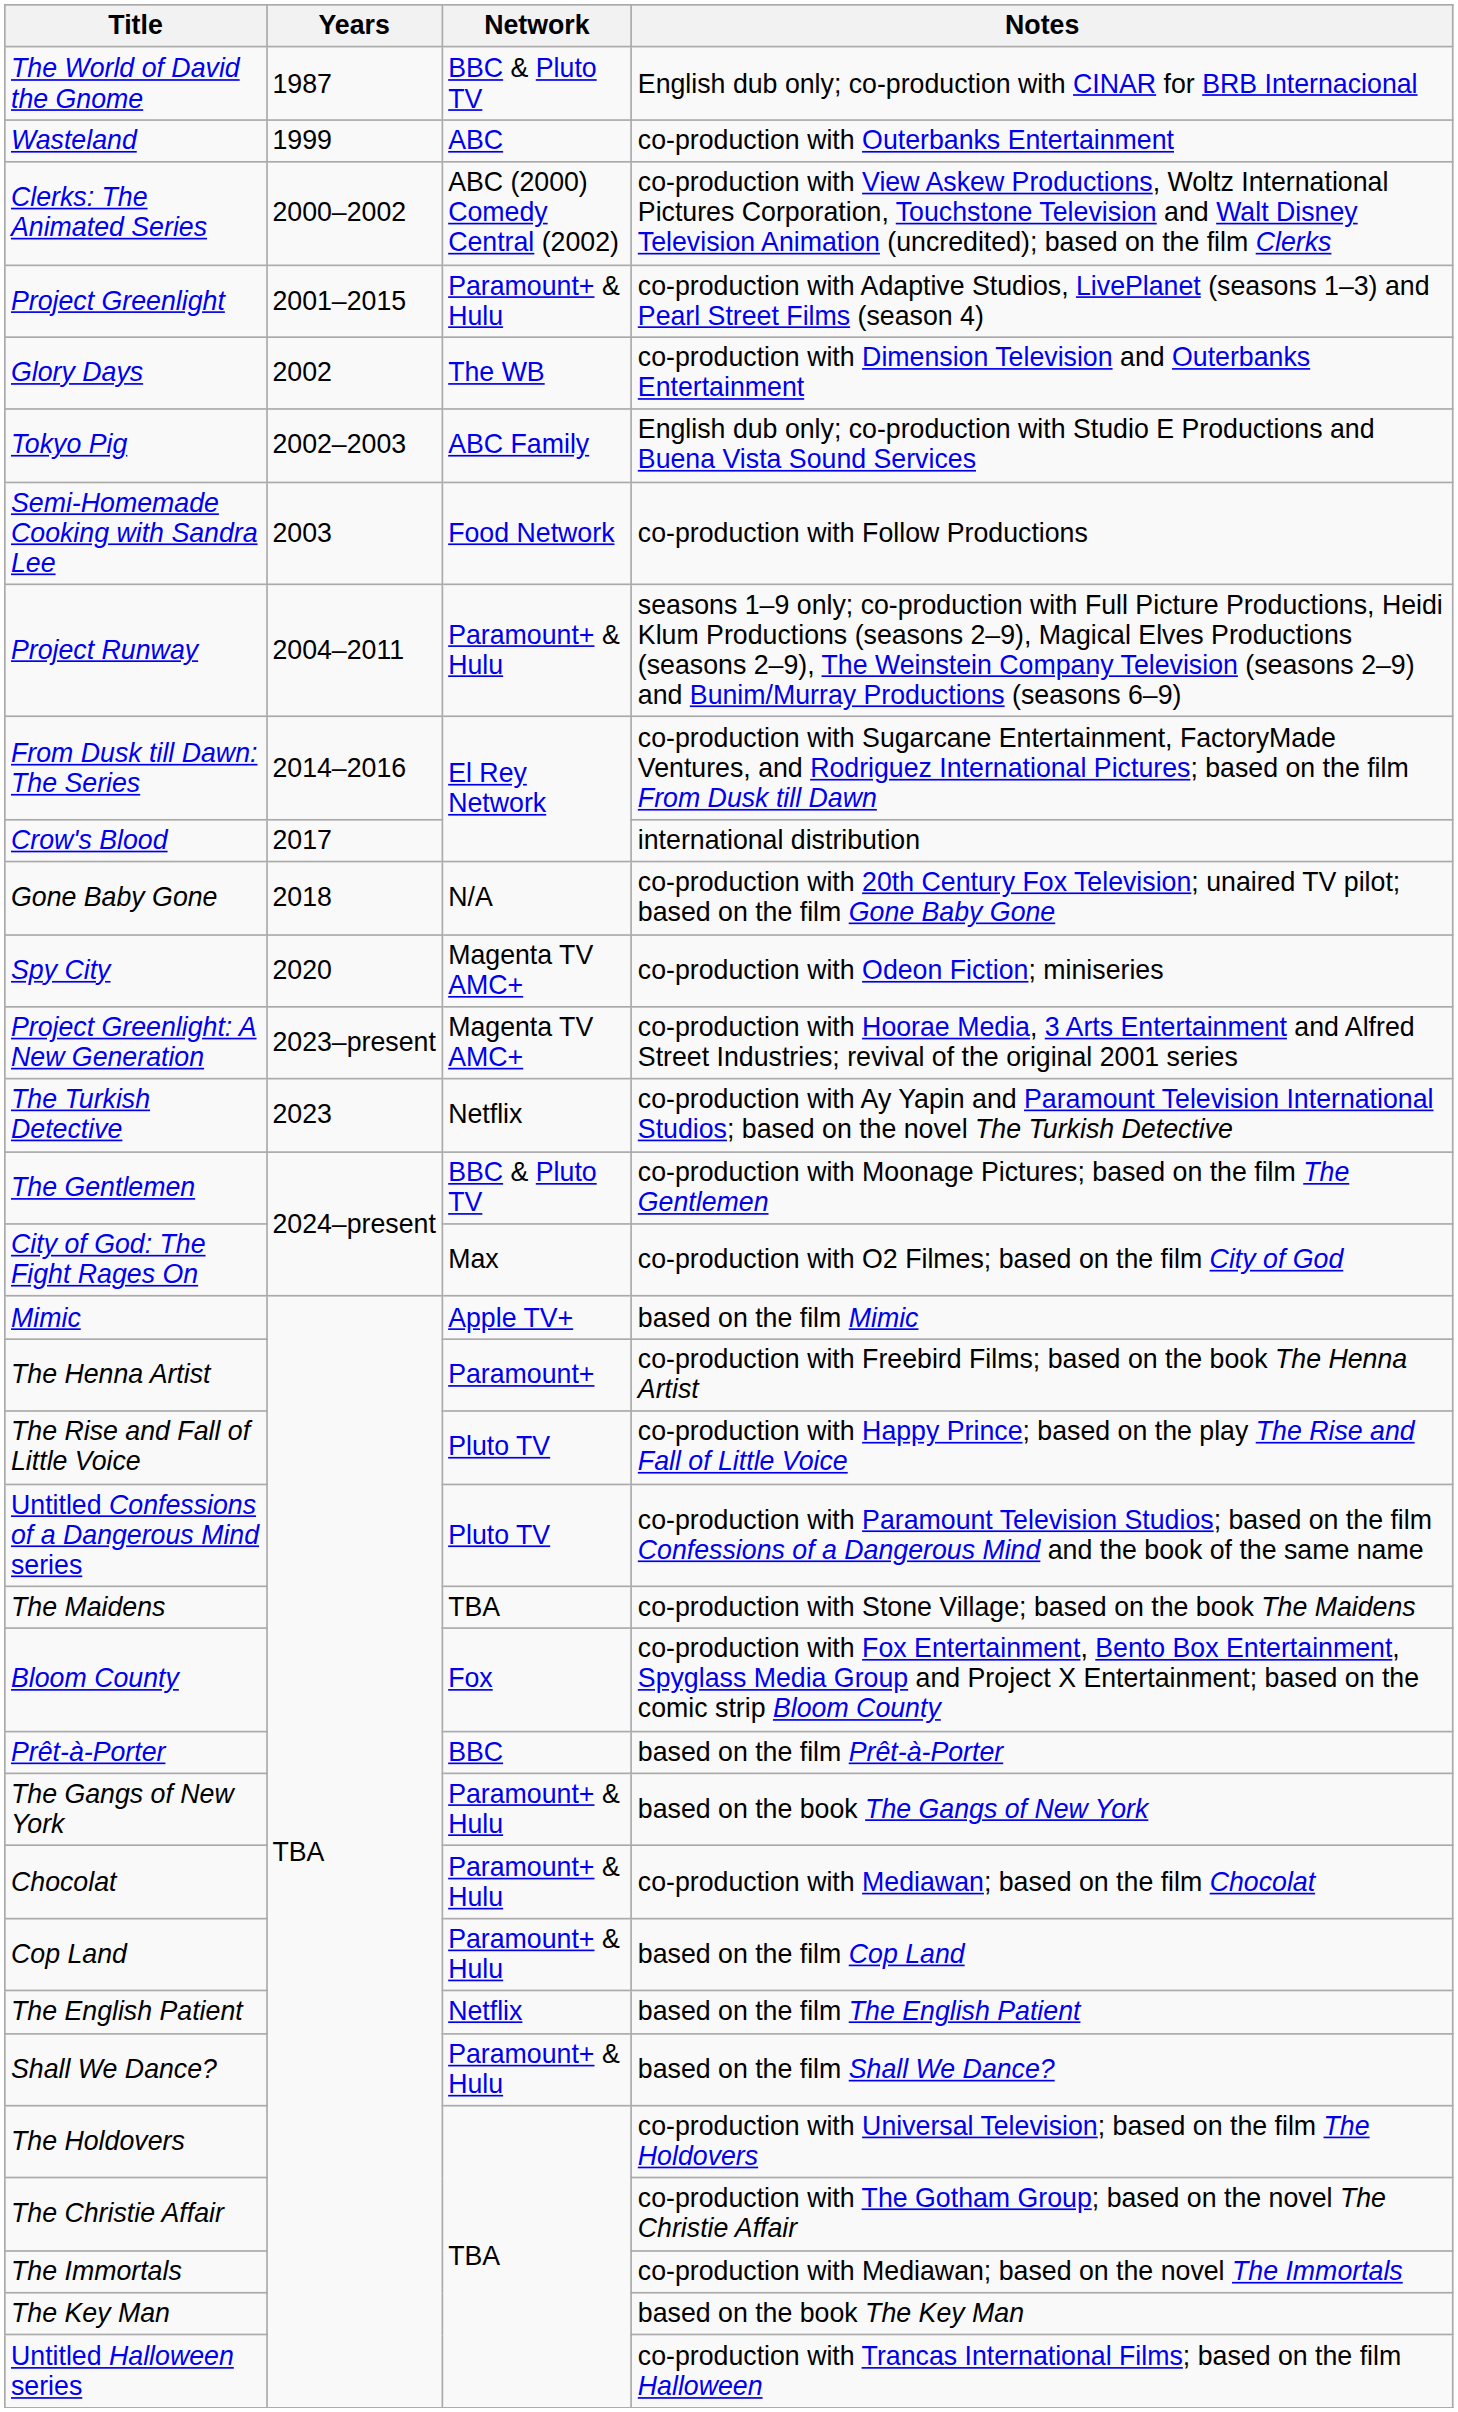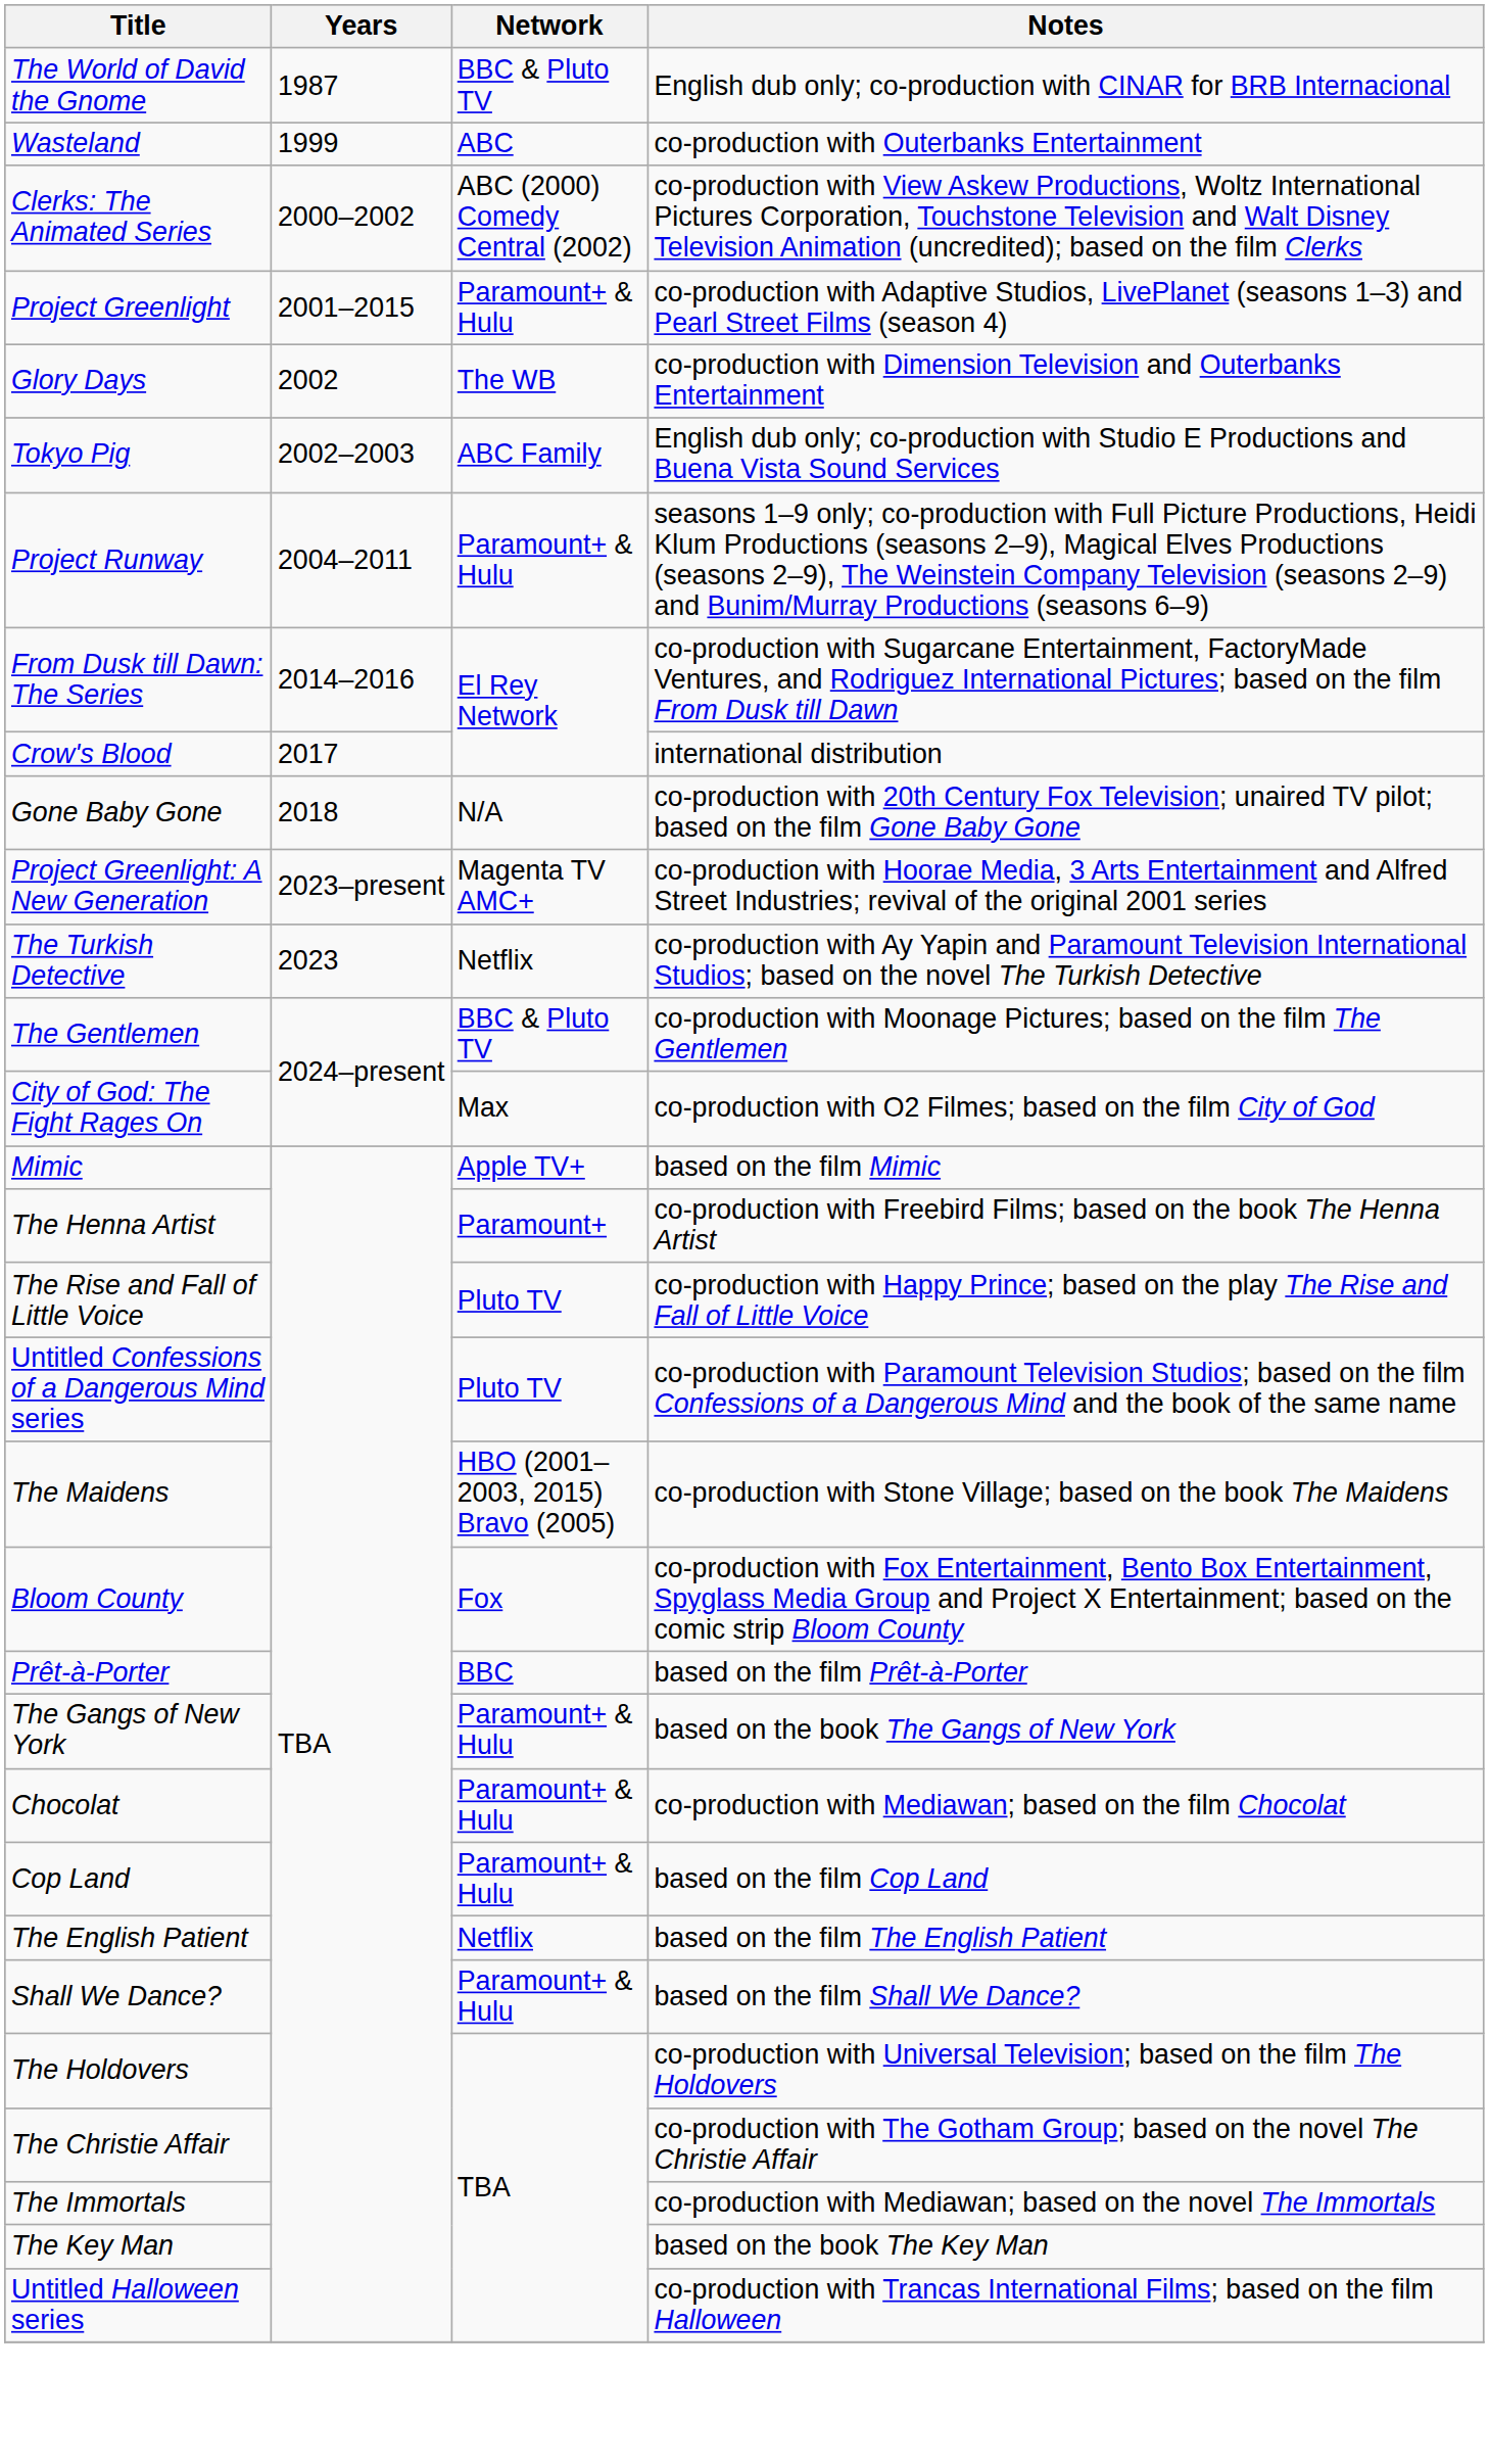 <table class="wikitable sortable">
 <tr>
 <th>Title</th>
 <th>Years</th>
 <th>Network</th>
 <th>Notes</th>
 </tr>
 <tr>
 <td><em><a href='#'>The World of David the Gnome</a></em></td>
 <td>1987</td>
 <td><a href='#'>BBC</a> & <a href='#'>Pluto TV</a></td>
 <td>English dub only; co-production with <a href='#'>CINAR</a> for <a href='#'>BRB Internacional</a></td>
 </tr>
 <tr>
 <td><em><a href='#'>Wasteland</a></em></td>
 <td>1999</td>
 <td><a href='#'>ABC</a></td>
 <td>co-production with <a href='#'>Outerbanks Entertainment</a></td>
 </tr>
 <tr>
 <td><em><a href='#'>Clerks: The Animated Series</a></em></td>
 <td>2000–2002</td>
 <td>ABC (2000)<br><a href='#'>Comedy Central</a> (2002)</td>
 <td>co-production with <a href='#'>View Askew Productions</a>, Woltz International Pictures Corporation, <a href='#'>Touchstone Television</a> and <a href='#'>Walt Disney Television Animation</a> (uncredited); based on the film <em><a href='#'>Clerks</a></em></td>
 </tr>
 <tr>
 <td><em><a href='#'>Project Greenlight</a></em></td>
 <td>2001–2015</td>
 <td><a href='#'>Paramount+</a> & <a href='#'>Hulu</a></td>
 <td>co-production with Adaptive Studios, <a href='#'>LivePlanet</a> (seasons 1–3) and <a href='#'>Pearl Street Films</a> (season 4)</td>
 </tr>
 <tr>
 <td><em><a href='#'>Glory Days</a></em></td>
 <td>2002</td>
 <td><a href='#'>The WB</a></td>
 <td>co-production with <a href='#'>Dimension Television</a> and <a href='#'>Outerbanks Entertainment</a></td>
 </tr>
 <tr>
 <td><em><a href='#'>Tokyo Pig</a></em></td>
 <td>2002–2003</td>
 <td><a href='#'>ABC Family</a></td>
 <td>English dub only; co-production with Studio E Productions and <a href='#'>Buena Vista Sound Services</a></td>
 </tr>
 <tr>
-<td><em><a href='#'>Semi-Homemade Cooking with Sandra Lee</a></em></td>
-<td>2003</td>
-<td><a href='#'>Food Network</a></td>
-<td>co-production with Follow Productions</td>
-</tr>
-<tr>
 <td><em><a href='#'>Project Runway</a></em></td>
 <td>2004–2011</td>
 <td><a href='#'>Paramount+</a> & <a href='#'>Hulu</a></td>
 <td>seasons 1–9 only; co-production with Full Picture Productions, Heidi Klum Productions (seasons 2–9), Magical Elves Productions (seasons 2–9), <a href='#'>The Weinstein Company Television</a> (seasons 2–9) and <a href='#'>Bunim/Murray Productions</a> (seasons 6–9)</td>
 </tr>
 <tr>
 <td><em><a href='#'>From Dusk till Dawn: The Series</a></em></td>
 <td>2014–2016</td>
 <td rowspan="2"><a href='#'>El Rey Network</a></td>
 <td>co-production with Sugarcane Entertainment, FactoryMade Ventures, and <a href='#'>Rodriguez International Pictures</a>; based on the film <em><a href='#'>From Dusk till Dawn</a></em></td>
 </tr>
 <tr>
 <td><em><a href='#'>Crow's Blood</a></em></td>
 <td>2017</td>
 <td>international distribution</td>
 </tr>
 <tr>
 <td><em>Gone Baby Gone</em></td>
 <td>2018</td>
 <td>N/A</td>
 <td>co-production with <a href='#'>20th Century Fox Television</a>; unaired TV pilot; based on the film <em><a href='#'>Gone Baby Gone</a></em></td>
-</tr>
-<tr>
-<td><em><a href='#'>Spy City</a></em></td>
-<td>2020</td>
-<td>Magenta TV<br><a href='#'>AMC+</a></td>
-<td>co-production with <a href='#'>Odeon Fiction</a>; miniseries</td>
 </tr>
 <tr>
 <td><em><a href='#'>Project Greenlight: A New Generation</a></em></td>
 <td>2023–present</td>
 <td>Magenta TV<br><a href='#'>AMC+</a></td>
 <td>co-production with <a href='#'>Hoorae Media</a>, <a href='#'>3 Arts Entertainment</a> and Alfred Street Industries; revival of the original 2001 series</td>
 </tr>
 <tr>
 <td><em><a href='#'>The Turkish Detective</a></em></td>
 <td>2023</td>
 <td>Netflix</td>
 <td>co-production with Ay Yapin and <a href='#'>Paramount Television International Studios</a>; based on the novel <em>The Turkish Detective</em></td>
 </tr>
 <tr>
 <td><em><a href='#'>The Gentlemen</a></em></td>
 <td rowspan="2" style="white-space: nowrap;">2024–present</td>
 <td><a href='#'>BBC</a> & <a href='#'>Pluto TV</a></td>
 <td>co-production with Moonage Pictures; based on the film <em><a href='#'>The Gentlemen</a></em></td>
 </tr>
 <tr>
 <td><em><a href='#'>City of God: The Fight Rages On</a></em></td>
 <td>Max</td>
 <td>co-production with O2 Filmes; based on the film <em><a href='#'>City of God</a></em></td>
 </tr>
 <tr>
 <td><em><a href='#'>Mimic</a></em></td>
 <td rowspan="17">TBA</td>
 <td><a href='#'>Apple TV+</a></td>
 <td>based on the film <em><a href='#'>Mimic</a></em></td>
 </tr>
 <tr>
 <td><em>The Henna Artist</em></td>
 <td><a href='#'>Paramount+</a></td>
 <td>co-production with Freebird Films; based on the book <em>The Henna Artist</em></td>
 </tr>
 <tr>
 <td><em>The Rise and Fall of Little Voice</em></td>
 <td><a href='#'>Pluto TV</a></td>
 <td>co-production with <a href='#'>Happy Prince</a>; based on the play <em><a href='#'>The Rise and Fall of Little Voice</a></em></td>
 </tr>
 <tr>
 <td><a href='#'>Untitled <em>Confessions of a Dangerous Mind</em> series</a></td>
 <td><a href='#'>Pluto TV</a></td>
 <td>co-production with <a href='#'>Paramount Television Studios</a>; based on the film <em><a href='#'>Confessions of a Dangerous Mind</a></em> and the book of the same name</td>
 </tr>
 <tr>
 <td><em>The Maidens</em></td>
-<td>TBA</td>
+<td><a href='#'>HBO</a> (2001–2003, 2015)<br><a href='#'>Bravo</a> (2005)</td>
 <td>co-production with Stone Village; based on the book <em>The Maidens</em></td>
 </tr>
 <tr>
 <td><em><a href='#'>Bloom County</a></em></td>
 <td><a href='#'>Fox</a></td>
 <td>co-production with <a href='#'>Fox Entertainment</a>, <a href='#'>Bento Box Entertainment</a>, <a href='#'>Spyglass Media Group</a> and Project X Entertainment; based on the comic strip <em><a href='#'>Bloom County</a></em></td>
 </tr>
 <tr>
 <td><em><a href='#'>Prêt-à-Porter</a></em></td>
 <td><a href='#'>BBC</a></td>
 <td>based on the film <em><a href='#'>Prêt-à-Porter</a></em></td>
 </tr>
 <tr>
 <td><em>The Gangs of New York</em></td>
 <td><a href='#'>Paramount+</a> & <a href='#'>Hulu</a></td>
 <td>based on the book <em><a href='#'>The Gangs of New York</a></em></td>
 </tr>
 <tr>
 <td><em>Chocolat</em></td>
 <td><a href='#'>Paramount+</a> & <a href='#'>Hulu</a></td>
 <td>co-production with <a href='#'>Mediawan</a>; based on the film <em><a href='#'>Chocolat</a></em></td>
 </tr>
 <tr>
 <td><em>Cop Land</em></td>
 <td><a href='#'>Paramount+</a> & <a href='#'>Hulu</a></td>
 <td>based on the film <em><a href='#'>Cop Land</a></em></td>
 </tr>
 <tr>
 <td><em>The English Patient</em></td>
 <td><a href='#'>Netflix</a></td>
 <td>based on the film <em><a href='#'>The English Patient</a></em></td>
 </tr>
 <tr>
 <td><em>Shall We Dance?</em></td>
 <td><a href='#'>Paramount+</a> & <a href='#'>Hulu</a></td>
 <td>based on the film <em><a href='#'>Shall We Dance?</a></em></td>
 </tr>
 <tr>
 <td><em>The Holdovers</em></td>
 <td rowspan="5">TBA</td>
 <td>co-production with <a href='#'>Universal Television</a>; based on the film <em><a href='#'>The Holdovers</a></em></td>
 </tr>
 <tr>
 <td><em>The Christie Affair</em></td>
 <td>co-production with <a href='#'>The Gotham Group</a>; based on the novel <em>The Christie Affair</em></td>
 </tr>
 <tr>
 <td><em>The Immortals</em></td>
 <td>co-production with Mediawan; based on the novel <em><a href='#'>The Immortals</a></em></td>
 </tr>
 <tr>
 <td><em>The Key Man</em></td>
 <td>based on the book <em>The Key Man</em></td>
 </tr>
 <tr>
 <td><a href='#'>Untitled <em>Halloween</em> series</a></td>
 <td>co-production with <a href='#'>Trancas International Films</a>; based on the film <em><a href='#'>Halloween</a></em></td>
 </tr>
 <tr>
 </tr>
 </table>
